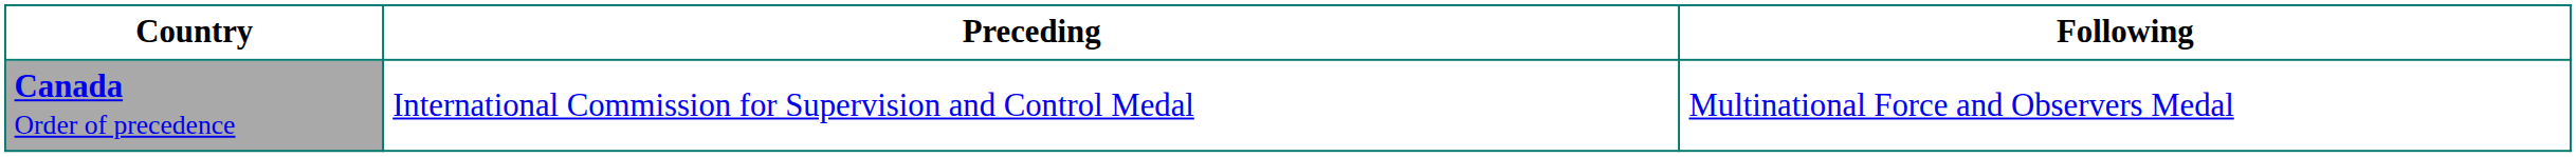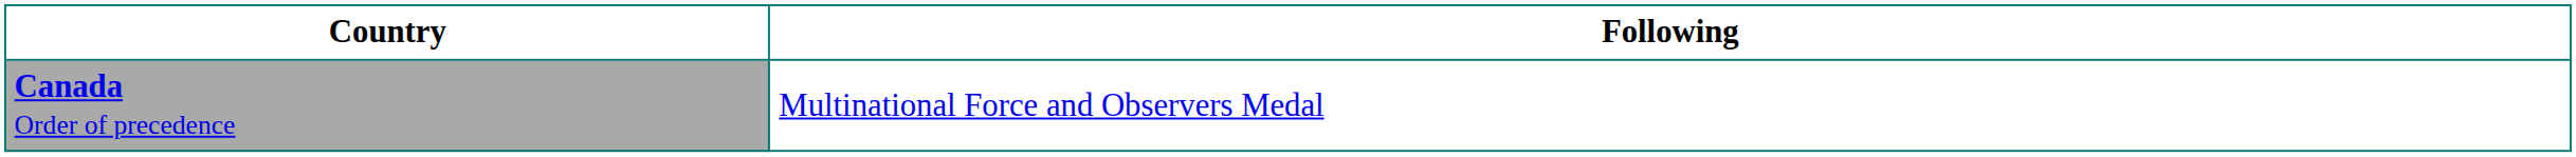 <table border="2" cellpadding="4" cellspacing="0" style="margin: 1em 1em 1em 0; background:white; border: 1px #01796F solid; border-collapse: collapse; width:100%">
 <tr bgcolor="white">
 <td align="center"><strong>Country</strong></td>
-<td align="center"><strong>Preceding</strong></td>
 <td align="center"><strong>Following</strong></td>
 </tr>
 <tr>
 <td bgcolor="#A9A9A9"> <strong><a href='#'><span>Canada</span></a></strong><br><small><a href='#'><span>Order of precedence</span></a></small></td>
-<td><a href='#'>International Commission for Supervision and Control Medal</a></td>
 <td><a href='#'>Multinational Force and Observers Medal</a></td>
 </tr>
 </table>
